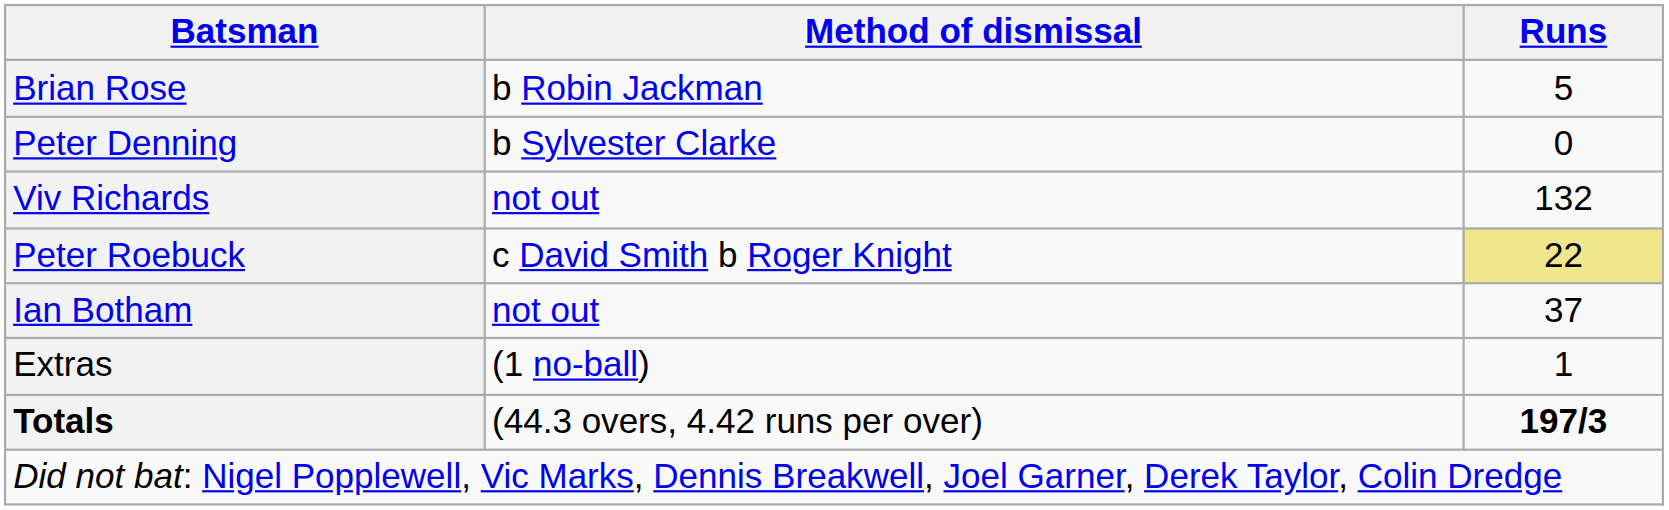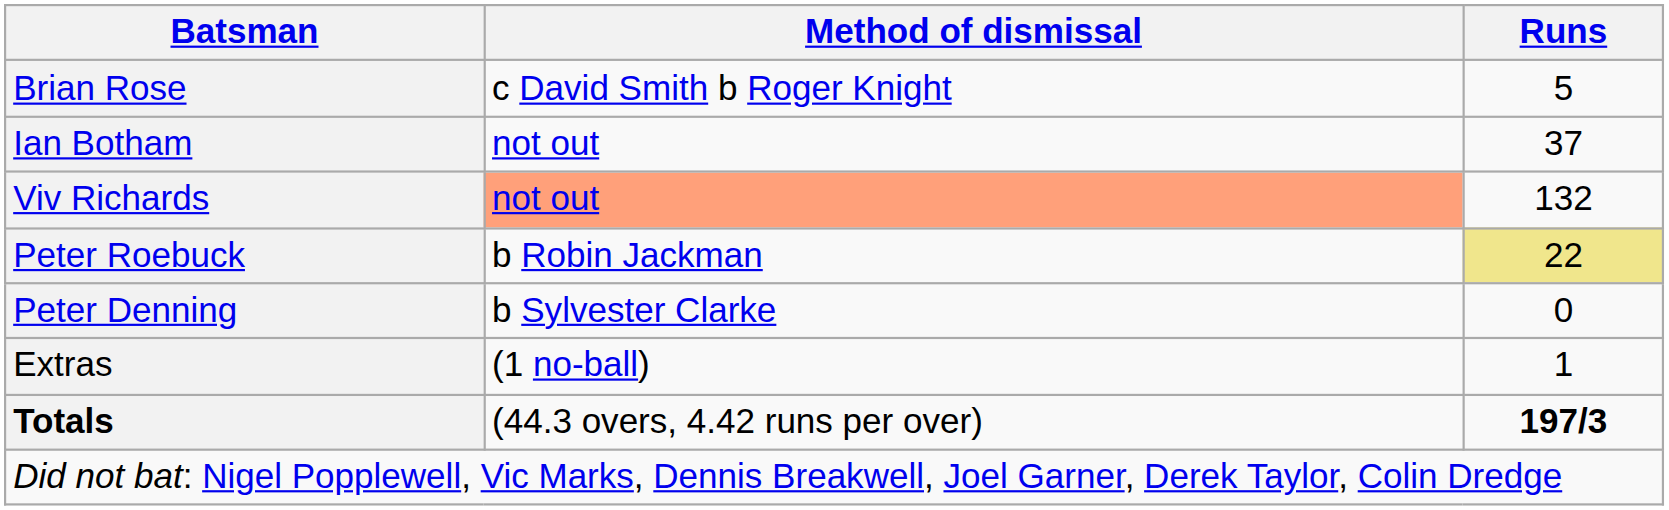 <table cellpadding="1" style="border:gray solid 1px; text-align:center; width:60%;" class="wikitable">
 <tr>
 <th scope="col"><a href='#'>Batsman</a></th>
 <th scope="col"><a href='#'>Method of dismissal</a></th>
 <th scope="col"><a href='#'>Runs</a></th>
 </tr>
 <tr>
 <th scope="row" style="font-weight: normal; text-align: left;"><a href='#'>Brian Rose</a> </th>
+<td style=" text-align: left;">c <a href='#'>David Smith</a> b <a href='#'>Roger Knight</a></td>
+<td>5</td>
+</tr>
+<tr>
+<th scope="row" style="font-weight: normal; text-align: left;"><a href='#'>Ian Botham</a></th>
+<td style=" text-align: left;"><a href='#'>not out</a></td>
+<td>37</td>
+</tr>
+<tr>
+<th scope="row" style="font-weight: normal; text-align: left;"><a href='#'>Viv Richards</a></th>
+<td style="background: lightsalmon;  text-align: left;"><a href='#'>not out</a></td>
+<td>132</td>
+</tr>
+<tr>
+<th scope="row" style="font-weight: normal; text-align: left;"><a href='#'>Peter Roebuck</a></th>
 <td style=" text-align: left;">b <a href='#'>Robin Jackman</a></td>
-<td>5</td>
+<td style="background: khaki;">22</td>
 </tr>
 <tr>
 <th scope="row" style="font-weight: normal; text-align: left;"><a href='#'>Peter Denning</a></th>
 <td style=" text-align: left;">b <a href='#'>Sylvester Clarke</a></td>
 <td>0</td>
-</tr>
-<tr>
-<th scope="row" style="font-weight: normal; text-align: left;"><a href='#'>Viv Richards</a></th>
-<td style=" text-align: left;"><a href='#'>not out</a></td>
-<td>132</td>
-</tr>
-<tr>
-<th scope="row" style="font-weight: normal; text-align: left;"><a href='#'>Peter Roebuck</a></th>
-<td style=" text-align: left;">c <a href='#'>David Smith</a> b <a href='#'>Roger Knight</a></td>
-<td style="background: khaki;">22</td>
-</tr>
-<tr>
-<th scope="row" style="font-weight: normal; text-align: left;"><a href='#'>Ian Botham</a></th>
-<td style=" text-align: left;"><a href='#'>not out</a></td>
-<td>37</td>
 </tr>
 <tr>
 <th scope="row" style="font-weight: normal; text-align: left;">Extras</th>
 <td style=" text-align: left;">(1 <a href='#'>no-ball</a>)</td>
 <td>1</td>
 </tr>
 <tr>
 <th scope="row" style="font-weight: normal; text-align: left;"><strong>Totals</strong></th>
 <td style=" text-align: left;">(44.3 overs, 4.42 runs per over)</td>
 <td><strong>197/3</strong></td>
 </tr>
 <tr style="text-align:left;">
 <td colspan="3"><em>Did not bat</em>: <a href='#'>Nigel Popplewell</a>, <a href='#'>Vic Marks</a>, <a href='#'>Dennis Breakwell</a>, <a href='#'>Joel Garner</a>, <a href='#'>Derek Taylor</a>, <a href='#'>Colin Dredge</a></td>
 </tr>
 </table>
